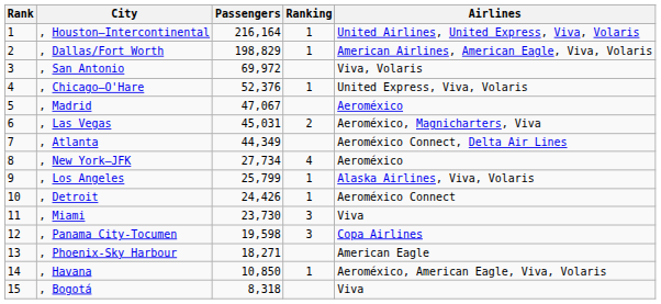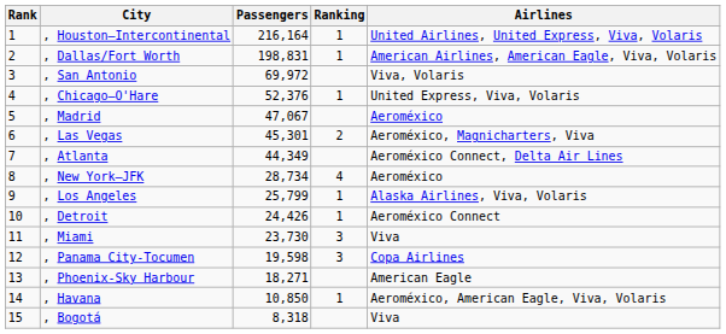 <table class="wikitable" style="font-size: 90%" width= align=>
 <tr>
 <th>Rank</th>
 <th>City</th>
 <th>Passengers</th>
 <th>Ranking</th>
 <th>Airlines</th>
 </tr>
 <tr>
 <td>1</td>
 <td>, <a href='#'>Houston–Intercontinental</a></td>
 <td align="right">216,164</td>
 <td align="center"> 1</td>
 <td><a href='#'>United Airlines</a>, <a href='#'>United Express</a>, <a href='#'>Viva</a>, <a href='#'>Volaris</a></td>
 </tr>
 <tr>
 <td>2</td>
 <td>, <a href='#'>Dallas/Fort Worth</a></td>
-<td align="right">198,829</td>
+<td align="right">198,831</td>
 <td align="center"> 1</td>
 <td><a href='#'>American Airlines</a>, <a href='#'>American Eagle</a>, Viva, Volaris</td>
 </tr>
 <tr>
 <td>3</td>
 <td>, <a href='#'>San Antonio</a></td>
 <td align="right">69,972</td>
 <td align="center"></td>
 <td>Viva, Volaris</td>
 </tr>
 <tr>
 <td>4</td>
 <td>, <a href='#'>Chicago–O'Hare</a></td>
 <td align="right">52,376</td>
 <td align="center"> 1</td>
 <td>United Express, Viva, Volaris</td>
 </tr>
 <tr>
 <td>5</td>
 <td>, <a href='#'>Madrid</a></td>
 <td align="right">47,067</td>
 <td align="center"></td>
 <td><a href='#'>Aeroméxico</a></td>
 </tr>
 <tr>
 <td>6</td>
 <td>, <a href='#'>Las Vegas</a></td>
-<td align="right">45,031</td>
+<td align="right">45,301</td>
 <td align="center"> 2</td>
 <td>Aeroméxico, <a href='#'>Magnicharters</a>, Viva</td>
 </tr>
 <tr>
 <td>7</td>
 <td>, <a href='#'>Atlanta</a></td>
 <td align="right">44,349</td>
 <td align="center"></td>
 <td>Aeroméxico Connect, <a href='#'>Delta Air Lines</a></td>
 </tr>
 <tr>
 <td>8</td>
 <td>, <a href='#'>New York–JFK</a></td>
-<td align="right">27,734</td>
+<td align="right">28,734</td>
 <td align="center"> 4</td>
 <td>Aeroméxico</td>
 </tr>
 <tr>
 <td>9</td>
 <td>, <a href='#'>Los Angeles</a></td>
 <td align="right">25,799</td>
 <td align="center"> 1</td>
 <td><a href='#'>Alaska Airlines</a>, Viva, Volaris</td>
 </tr>
 <tr>
 <td>10</td>
 <td>, <a href='#'>Detroit</a></td>
 <td align="right">24,426</td>
 <td align="center"> 1</td>
 <td>Aeroméxico Connect</td>
 </tr>
 <tr>
 <td>11</td>
 <td>, <a href='#'>Miami</a></td>
 <td align="right">23,730</td>
 <td align="center"> 3</td>
 <td>Viva</td>
 </tr>
 <tr>
 <td>12</td>
 <td>, <a href='#'>Panama City-Tocumen</a></td>
 <td align="right">19,598</td>
 <td align="center"> 3</td>
 <td><a href='#'>Copa Airlines</a></td>
 </tr>
 <tr>
 <td>13</td>
 <td>, <a href='#'>Phoenix-Sky Harbour</a></td>
 <td align="right">18,271</td>
 <td align="center"></td>
 <td>American Eagle</td>
 </tr>
 <tr>
 <td>14</td>
 <td>, <a href='#'>Havana</a></td>
 <td align="right">10,850</td>
 <td align="center"> 1</td>
 <td>Aeroméxico, American Eagle, Viva, Volaris</td>
 </tr>
 <tr>
 <td>15</td>
 <td>, <a href='#'>Bogotá</a></td>
 <td align="right">8,318</td>
 <td align="center"></td>
 <td>Viva</td>
 </tr>
 </table>
